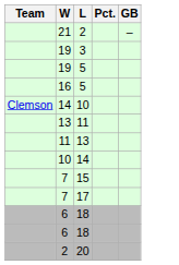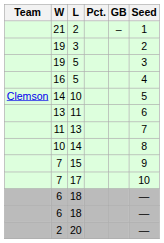 <table class=wikitable style="text-align:center;">
 <tr>
 <th>Team</th>
 <th>W</th>
 <th>L</th>
 <th>Pct.</th>
 <th>GB</th>
+<th>Seed</th>
 </tr>
 <tr bgcolor=ddffdd>
 <td></td>
 <td>21</td>
 <td>2</td>
 <td></td>
 <td>–</td>
+<td>1</td>
 </tr>
 <tr bgcolor=ddffdd>
 <td></td>
 <td>19</td>
 <td>3</td>
 <td></td>
 <td></td>
+<td>2</td>
 </tr>
 <tr bgcolor=ddffdd>
 <td></td>
 <td>19</td>
 <td>5</td>
 <td></td>
 <td></td>
+<td>3</td>
 </tr>
 <tr bgcolor=ddffdd>
 <td></td>
 <td>16</td>
 <td>5</td>
 <td></td>
 <td></td>
+<td>4</td>
 </tr>
 <tr bgcolor=ddffdd>
 <td><a href='#'>Clemson</a></td>
 <td>14</td>
 <td>10</td>
 <td></td>
 <td></td>
+<td>5</td>
 </tr>
 <tr bgcolor=ddffdd>
 <td></td>
 <td>13</td>
 <td>11</td>
 <td></td>
 <td></td>
+<td>6</td>
 </tr>
 <tr bgcolor=ddffdd>
 <td></td>
 <td>11</td>
 <td>13</td>
 <td></td>
 <td></td>
+<td>7</td>
 </tr>
 <tr bgcolor=ddffdd>
 <td></td>
 <td>10</td>
 <td>14</td>
 <td></td>
 <td></td>
+<td>8</td>
 </tr>
 <tr bgcolor=ddffdd>
 <td></td>
 <td>7</td>
 <td>15</td>
 <td></td>
 <td></td>
+<td>9</td>
 </tr>
 <tr bgcolor=ddffdd>
 <td></td>
 <td>7</td>
 <td>17</td>
 <td></td>
 <td></td>
+<td>10</td>
 </tr>
 <tr bgcolor=bbbbbb>
 <td></td>
 <td>6</td>
 <td>18</td>
 <td></td>
 <td></td>
+<td>—</td>
 </tr>
 <tr bgcolor=bbbbbb>
 <td></td>
 <td>6</td>
 <td>18</td>
 <td></td>
 <td></td>
+<td>—</td>
 </tr>
 <tr bgcolor=bbbbbb>
 <td></td>
 <td>2</td>
 <td>20</td>
 <td></td>
 <td></td>
+<td>—</td>
 </tr>
 </table>
